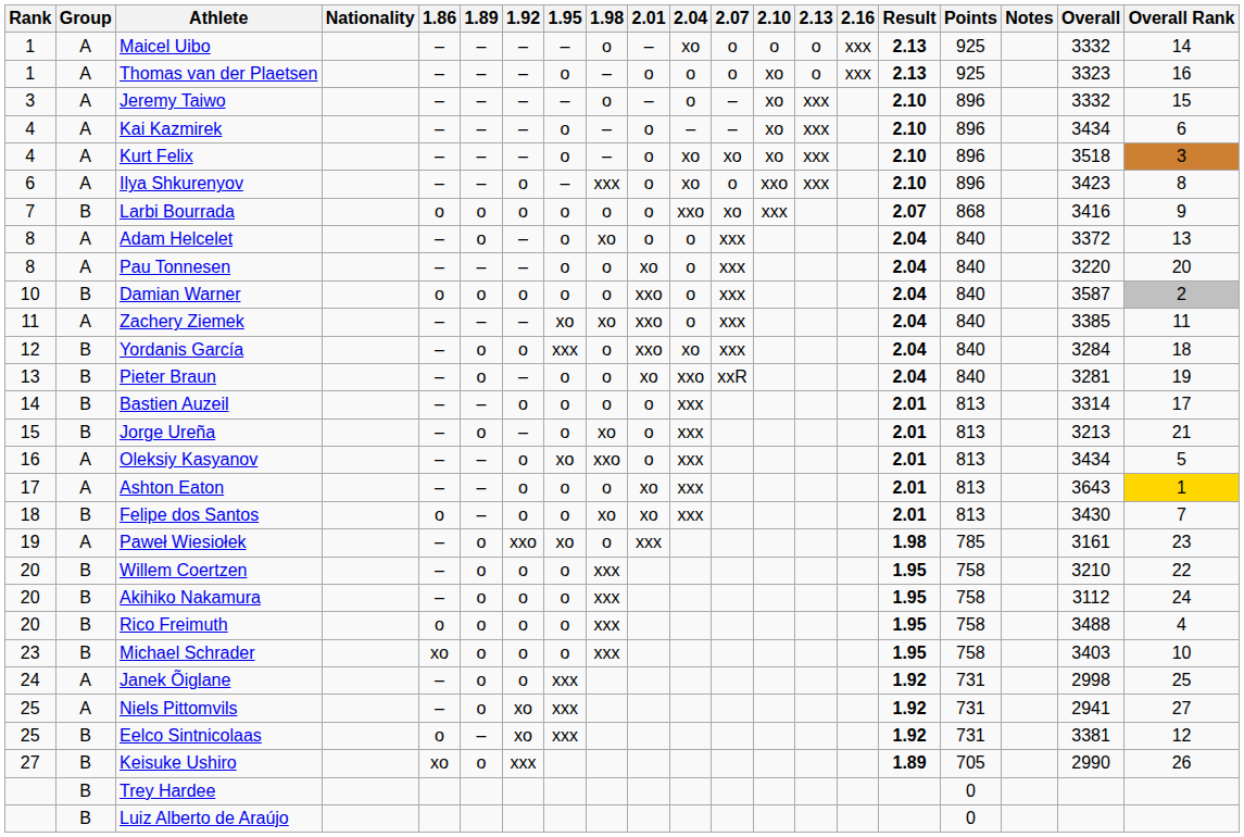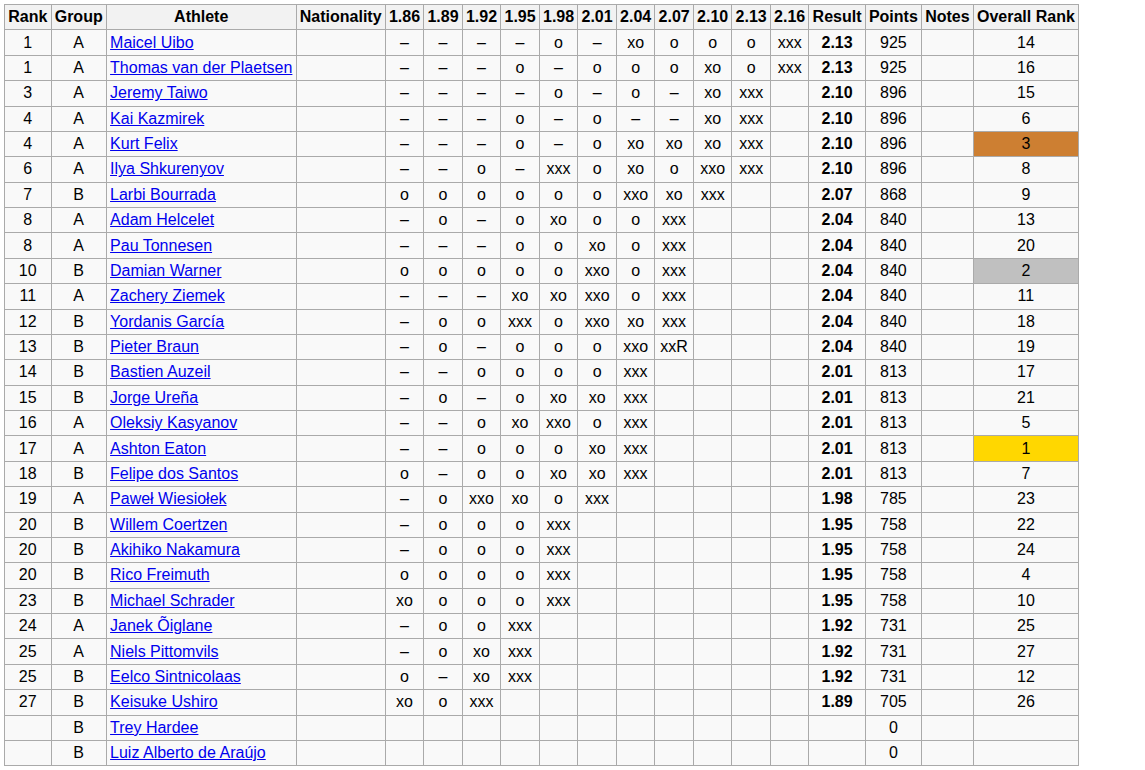 <table class="wikitable sortable" style="text-align:center">
 <tr>
 <th>Rank</th>
 <th>Group</th>
 <th>Athlete</th>
 <th>Nationality</th>
 <th>1.86</th>
 <th>1.89</th>
 <th>1.92</th>
 <th>1.95</th>
 <th>1.98</th>
 <th>2.01</th>
 <th>2.04</th>
 <th>2.07</th>
 <th>2.10</th>
 <th>2.13</th>
 <th>2.16</th>
 <th>Result</th>
 <th>Points</th>
 <th>Notes</th>
-<th>Overall</th>
 <th>Overall Rank</th>
 </tr>
 <tr>
 <td>1</td>
 <td>A</td>
 <td align=left><a href='#'>Maicel Uibo</a></td>
 <td align=left></td>
 <td>–</td>
 <td>–</td>
 <td>–</td>
 <td>–</td>
 <td>o</td>
 <td>–</td>
 <td>xo</td>
 <td>o</td>
 <td>o</td>
 <td>o</td>
 <td>xxx</td>
 <td><strong>2.13</strong></td>
 <td>925</td>
 <td></td>
-<td>3332</td>
 <td>14</td>
 </tr>
 <tr>
 <td>1</td>
 <td>A</td>
 <td align=left><a href='#'>Thomas van der Plaetsen</a></td>
 <td align=left></td>
 <td>–</td>
 <td>–</td>
 <td>–</td>
 <td>o</td>
 <td>–</td>
 <td>o</td>
 <td>o</td>
 <td>o</td>
 <td>xo</td>
 <td>o</td>
 <td>xxx</td>
 <td><strong>2.13</strong></td>
 <td>925</td>
 <td></td>
-<td>3323</td>
 <td>16</td>
 </tr>
 <tr>
 <td>3</td>
 <td>A</td>
 <td align=left><a href='#'>Jeremy Taiwo</a></td>
 <td align=left></td>
 <td>–</td>
 <td>–</td>
 <td>–</td>
 <td>–</td>
 <td>o</td>
 <td>–</td>
 <td>o</td>
 <td>–</td>
 <td>xo</td>
 <td>xxx</td>
 <td></td>
 <td><strong>2.10</strong></td>
 <td>896</td>
 <td></td>
-<td>3332</td>
 <td>15</td>
 </tr>
 <tr>
 <td>4</td>
 <td>A</td>
 <td align=left><a href='#'>Kai Kazmirek</a></td>
 <td align=left></td>
 <td>–</td>
 <td>–</td>
 <td>–</td>
 <td>o</td>
 <td>–</td>
 <td>o</td>
 <td>–</td>
 <td>–</td>
 <td>xo</td>
 <td>xxx</td>
 <td></td>
 <td><strong>2.10</strong></td>
 <td>896</td>
 <td></td>
-<td>3434</td>
 <td>6</td>
 </tr>
 <tr>
 <td>4</td>
 <td>A</td>
 <td align=left><a href='#'>Kurt Felix</a></td>
 <td align=left></td>
 <td>–</td>
 <td>–</td>
 <td>–</td>
 <td>o</td>
 <td>–</td>
 <td>o</td>
 <td>xo</td>
 <td>xo</td>
 <td>xo</td>
 <td>xxx</td>
 <td></td>
 <td><strong>2.10</strong></td>
 <td>896</td>
 <td></td>
-<td>3518</td>
 <td style="background-color:#cd7f32">3</td>
 </tr>
 <tr>
 <td>6</td>
 <td>A</td>
 <td align=left><a href='#'>Ilya Shkurenyov</a></td>
 <td align=left></td>
 <td>–</td>
 <td>–</td>
 <td>o</td>
 <td>–</td>
 <td>xxx</td>
 <td>o</td>
 <td>xo</td>
 <td>o</td>
 <td>xxo</td>
 <td>xxx</td>
 <td></td>
 <td><strong>2.10</strong></td>
 <td>896</td>
 <td></td>
-<td>3423</td>
 <td>8</td>
 </tr>
 <tr>
 <td>7</td>
 <td>B</td>
 <td align=left><a href='#'>Larbi Bourrada</a></td>
 <td align=left></td>
 <td>o</td>
 <td>o</td>
 <td>o</td>
 <td>o</td>
 <td>o</td>
 <td>o</td>
 <td>xxo</td>
 <td>xo</td>
 <td>xxx</td>
 <td></td>
 <td></td>
 <td><strong>2.07</strong></td>
 <td>868</td>
 <td></td>
-<td>3416</td>
 <td>9</td>
 </tr>
 <tr>
 <td>8</td>
 <td>A</td>
 <td align=left><a href='#'>Adam Helcelet</a></td>
 <td align=left></td>
 <td>–</td>
 <td>o</td>
 <td>–</td>
 <td>o</td>
 <td>xo</td>
 <td>o</td>
 <td>o</td>
 <td>xxx</td>
 <td></td>
 <td></td>
 <td></td>
 <td><strong>2.04</strong></td>
 <td>840</td>
 <td></td>
-<td>3372</td>
 <td>13</td>
 </tr>
 <tr>
 <td>8</td>
 <td>A</td>
 <td align=left><a href='#'>Pau Tonnesen</a></td>
 <td align=left></td>
 <td>–</td>
 <td>–</td>
 <td>–</td>
 <td>o</td>
 <td>o</td>
 <td>xo</td>
 <td>o</td>
 <td>xxx</td>
 <td></td>
 <td></td>
 <td></td>
 <td><strong>2.04</strong></td>
 <td>840</td>
 <td></td>
-<td>3220</td>
 <td>20</td>
 </tr>
 <tr>
 <td>10</td>
 <td>B</td>
 <td align=left><a href='#'>Damian Warner</a></td>
 <td align=left></td>
 <td>o</td>
 <td>o</td>
 <td>o</td>
 <td>o</td>
 <td>o</td>
 <td>xxo</td>
 <td>o</td>
 <td>xxx</td>
 <td></td>
 <td></td>
 <td></td>
 <td><strong>2.04</strong></td>
 <td>840</td>
 <td></td>
-<td>3587</td>
 <td style="background-color:#c0c0c0">2</td>
 </tr>
 <tr>
 <td>11</td>
 <td>A</td>
 <td align=left><a href='#'>Zachery Ziemek</a></td>
 <td align=left></td>
 <td>–</td>
 <td>–</td>
 <td>–</td>
 <td>xo</td>
 <td>xo</td>
 <td>xxo</td>
 <td>o</td>
 <td>xxx</td>
 <td></td>
 <td></td>
 <td></td>
 <td><strong>2.04</strong></td>
 <td>840</td>
 <td></td>
-<td>3385</td>
 <td>11</td>
 </tr>
 <tr>
 <td>12</td>
 <td>B</td>
 <td align=left><a href='#'>Yordanis García</a></td>
 <td align=left></td>
 <td>–</td>
 <td>o</td>
 <td>o</td>
 <td>xxx</td>
 <td>o</td>
 <td>xxo</td>
 <td>xo</td>
 <td>xxx</td>
 <td></td>
 <td></td>
 <td></td>
 <td><strong>2.04</strong></td>
 <td>840</td>
 <td></td>
-<td>3284</td>
 <td>18</td>
 </tr>
 <tr>
 <td>13</td>
 <td>B</td>
 <td align=left><a href='#'>Pieter Braun</a></td>
 <td align=left></td>
 <td>–</td>
 <td>o</td>
 <td>–</td>
 <td>o</td>
 <td>o</td>
-<td>xo</td>
+<td>o</td>
 <td>xxo</td>
 <td>xxR</td>
 <td></td>
 <td></td>
 <td></td>
 <td><strong>2.04</strong></td>
 <td>840</td>
 <td></td>
-<td>3281</td>
 <td>19</td>
 </tr>
 <tr>
 <td>14</td>
 <td>B</td>
 <td align=left><a href='#'>Bastien Auzeil</a></td>
 <td align=left></td>
 <td>–</td>
 <td>–</td>
 <td>o</td>
 <td>o</td>
 <td>o</td>
 <td>o</td>
 <td>xxx</td>
 <td></td>
 <td></td>
 <td></td>
 <td></td>
 <td><strong>2.01</strong></td>
 <td>813</td>
 <td></td>
-<td>3314</td>
 <td>17</td>
 </tr>
 <tr>
 <td>15</td>
 <td>B</td>
 <td align=left><a href='#'>Jorge Ureña</a></td>
 <td align=left></td>
 <td>–</td>
 <td>o</td>
 <td>–</td>
 <td>o</td>
 <td>xo</td>
-<td>o</td>
+<td>xo</td>
 <td>xxx</td>
 <td></td>
 <td></td>
 <td></td>
 <td></td>
 <td><strong>2.01</strong></td>
 <td>813</td>
 <td></td>
-<td>3213</td>
 <td>21</td>
 </tr>
 <tr>
 <td>16</td>
 <td>A</td>
 <td align=left><a href='#'>Oleksiy Kasyanov</a></td>
 <td align=left></td>
 <td>–</td>
 <td>–</td>
 <td>o</td>
 <td>xo</td>
 <td>xxo</td>
 <td>o</td>
 <td>xxx</td>
 <td></td>
 <td></td>
 <td></td>
 <td></td>
 <td><strong>2.01</strong></td>
 <td>813</td>
 <td></td>
-<td>3434</td>
 <td>5</td>
 </tr>
 <tr>
 <td>17</td>
 <td>A</td>
 <td align=left><a href='#'>Ashton Eaton</a></td>
 <td align=left></td>
 <td>–</td>
 <td>–</td>
 <td>o</td>
 <td>o</td>
 <td>o</td>
 <td>xo</td>
 <td>xxx</td>
 <td></td>
 <td></td>
 <td></td>
 <td></td>
 <td><strong>2.01</strong></td>
 <td>813</td>
 <td></td>
-<td>3643</td>
 <td style="background-color:#ffd700">1</td>
 </tr>
 <tr>
 <td>18</td>
 <td>B</td>
 <td align=left><a href='#'>Felipe dos Santos</a></td>
 <td align=left></td>
 <td>o</td>
 <td>–</td>
 <td>o</td>
 <td>o</td>
 <td>xo</td>
 <td>xo</td>
 <td>xxx</td>
 <td></td>
 <td></td>
 <td></td>
 <td></td>
 <td><strong>2.01</strong></td>
 <td>813</td>
 <td></td>
-<td>3430</td>
 <td>7</td>
 </tr>
 <tr>
 <td>19</td>
 <td>A</td>
 <td align=left><a href='#'>Paweł Wiesiołek</a></td>
 <td align=left></td>
 <td>–</td>
 <td>o</td>
 <td>xxo</td>
 <td>xo</td>
 <td>o</td>
 <td>xxx</td>
 <td></td>
 <td></td>
 <td></td>
 <td></td>
 <td></td>
 <td><strong>1.98</strong></td>
 <td>785</td>
 <td></td>
-<td>3161</td>
 <td>23</td>
 </tr>
 <tr>
 <td>20</td>
 <td>B</td>
 <td align=left><a href='#'>Willem Coertzen</a></td>
 <td align=left></td>
 <td>–</td>
 <td>o</td>
 <td>o</td>
 <td>o</td>
 <td>xxx</td>
 <td></td>
 <td></td>
 <td></td>
 <td></td>
 <td></td>
 <td></td>
 <td><strong>1.95</strong></td>
 <td>758</td>
 <td></td>
-<td>3210</td>
 <td>22</td>
 </tr>
 <tr>
 <td>20</td>
 <td>B</td>
 <td align=left><a href='#'>Akihiko Nakamura</a></td>
 <td align=left></td>
 <td>–</td>
 <td>o</td>
 <td>o</td>
 <td>o</td>
 <td>xxx</td>
 <td></td>
 <td></td>
 <td></td>
 <td></td>
 <td></td>
 <td></td>
 <td><strong>1.95</strong></td>
 <td>758</td>
 <td></td>
-<td>3112</td>
 <td>24</td>
 </tr>
 <tr>
 <td>20</td>
 <td>B</td>
 <td align=left><a href='#'>Rico Freimuth</a></td>
 <td align=left></td>
 <td>o</td>
 <td>o</td>
 <td>o</td>
 <td>o</td>
 <td>xxx</td>
 <td></td>
 <td></td>
 <td></td>
 <td></td>
 <td></td>
 <td></td>
 <td><strong>1.95</strong></td>
 <td>758</td>
 <td></td>
-<td>3488</td>
 <td>4</td>
 </tr>
 <tr>
 <td>23</td>
 <td>B</td>
 <td align=left><a href='#'>Michael Schrader</a></td>
 <td align=left></td>
 <td>xo</td>
 <td>o</td>
 <td>o</td>
 <td>o</td>
 <td>xxx</td>
 <td></td>
 <td></td>
 <td></td>
 <td></td>
 <td></td>
 <td></td>
 <td><strong>1.95</strong></td>
 <td>758</td>
 <td></td>
-<td>3403</td>
 <td>10</td>
 </tr>
 <tr>
 <td>24</td>
 <td>A</td>
 <td align=left><a href='#'>Janek Õiglane</a></td>
 <td align=left></td>
 <td>–</td>
 <td>o</td>
 <td>o</td>
 <td>xxx</td>
 <td></td>
 <td></td>
 <td></td>
 <td></td>
 <td></td>
 <td></td>
 <td></td>
 <td><strong>1.92</strong></td>
 <td>731</td>
 <td></td>
-<td>2998</td>
 <td>25</td>
 </tr>
 <tr>
 <td>25</td>
 <td>A</td>
 <td align=left><a href='#'>Niels Pittomvils</a></td>
 <td align=left></td>
 <td>–</td>
 <td>o</td>
 <td>xo</td>
 <td>xxx</td>
 <td></td>
 <td></td>
 <td></td>
 <td></td>
 <td></td>
 <td></td>
 <td></td>
 <td><strong>1.92</strong></td>
 <td>731</td>
 <td></td>
-<td>2941</td>
 <td>27</td>
 </tr>
 <tr>
 <td>25</td>
 <td>B</td>
 <td align=left><a href='#'>Eelco Sintnicolaas</a></td>
 <td align=left></td>
 <td>o</td>
 <td>–</td>
 <td>xo</td>
 <td>xxx</td>
 <td></td>
 <td></td>
 <td></td>
 <td></td>
 <td></td>
 <td></td>
 <td></td>
 <td><strong>1.92</strong></td>
 <td>731</td>
 <td></td>
-<td>3381</td>
 <td>12</td>
 </tr>
 <tr>
 <td>27</td>
 <td>B</td>
 <td align=left><a href='#'>Keisuke Ushiro</a></td>
 <td align=left></td>
 <td>xo</td>
 <td>o</td>
 <td>xxx</td>
 <td></td>
 <td></td>
 <td></td>
 <td></td>
 <td></td>
 <td></td>
 <td></td>
 <td></td>
 <td><strong>1.89</strong></td>
 <td>705</td>
 <td></td>
-<td>2990</td>
 <td>26</td>
 </tr>
 <tr>
 <td></td>
 <td>B</td>
 <td align=left><a href='#'>Trey Hardee</a></td>
 <td align=left></td>
 <td></td>
 <td></td>
 <td></td>
 <td></td>
 <td></td>
 <td></td>
 <td></td>
 <td></td>
 <td></td>
 <td></td>
 <td></td>
 <td><strong></strong></td>
 <td>0</td>
-<td></td>
 <td></td>
 <td></td>
 </tr>
 <tr>
 <td></td>
 <td>B</td>
 <td align=left><a href='#'>Luiz Alberto de Araújo</a></td>
 <td align=left></td>
 <td></td>
 <td></td>
 <td></td>
 <td></td>
 <td></td>
 <td></td>
 <td></td>
 <td></td>
 <td></td>
 <td></td>
 <td></td>
 <td><strong></strong></td>
 <td>0</td>
 <td></td>
 <td></td>
-<td></td>
 </tr>
 </table>
